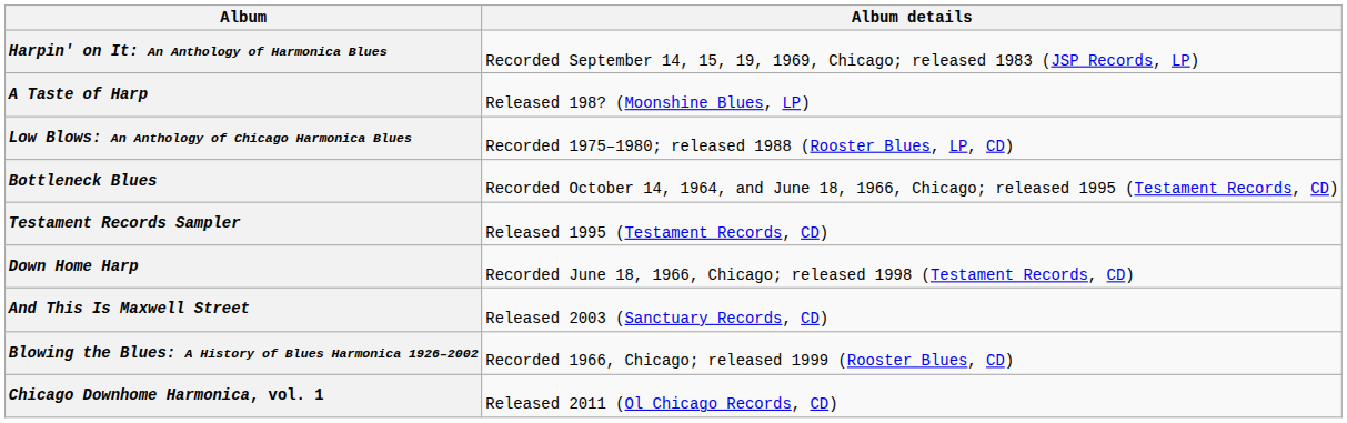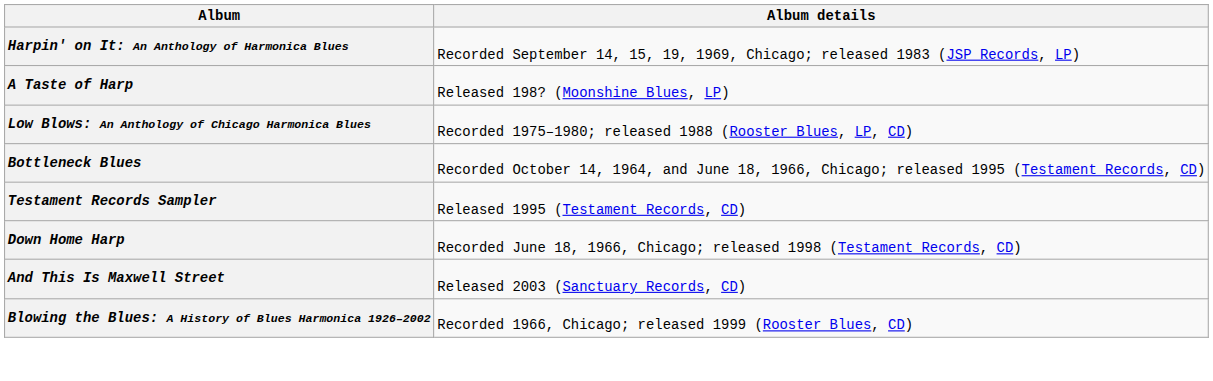 <table class="wikitable plainrowheaders" style="text-align:left">
 <tr>
 <th scope=col>Album</th>
 <th scope=col>Album details</th>
 </tr>
 <tr>
 <th scope=row style="text-align:left"><em>Harpin' on It: <small>An Anthology of Harmonica Blues</small></em></th>
 <td><br>Recorded September 14, 15, 19, 1969, Chicago; released 1983 (<a href='#'>JSP Records</a>, <a href='#'>LP</a>)</td>
 </tr>
 <tr>
 <th scope=row style="text-align:left"><em>A Taste of Harp</em></th>
 <td><br>Released 198? (<a href='#'>Moonshine Blues</a>, <a href='#'>LP</a>)</td>
 </tr>
 <tr>
 <th scope=row style="text-align:left"><em>Low Blows: <small>An Anthology of Chicago Harmonica Blues</small></em></th>
 <td><br>Recorded 1975–1980; released 1988 (<a href='#'>Rooster Blues</a>, <a href='#'>LP</a>, <a href='#'>CD</a>)</td>
 </tr>
 <tr>
 <th scope=row style="text-align:left"><em>Bottleneck Blues</em></th>
 <td><br>Recorded October 14, 1964, and June 18, 1966, Chicago; released 1995 (<a href='#'>Testament Records</a>, <a href='#'>CD</a>)</td>
 </tr>
 <tr>
 <th scope=row style="text-align:left"><em>Testament Records Sampler</em></th>
 <td><br>Released 1995 (<a href='#'>Testament Records</a>, <a href='#'>CD</a>)</td>
 </tr>
 <tr>
 <th scope=row style="text-align:left"><em>Down Home Harp</em></th>
 <td><br>Recorded June 18, 1966, Chicago; released 1998 (<a href='#'>Testament Records</a>, <a href='#'>CD</a>)</td>
 </tr>
 <tr>
 <th scope=row style="text-align:left"><em>And This Is Maxwell Street</em></th>
 <td><br>Released 2003 (<a href='#'>Sanctuary Records</a>, <a href='#'>CD</a>)</td>
 </tr>
 <tr>
 <th scope=row style="text-align:left"><em>Blowing the Blues: <small>A History of Blues Harmonica 1926–2002</small></em></th>
 <td><br>Recorded 1966, Chicago; released 1999 (<a href='#'>Rooster Blues</a>, <a href='#'>CD</a>)</td>
 </tr>
-<tr>
-<th scope=row style="text-align:left"><em>Chicago Downhome Harmonica</em>, vol. 1</th>
-<td><br>Released 2011 (<a href='#'>Ol Chicago Records</a>, <a href='#'>CD</a>)</td>
-</tr>
 </table>
